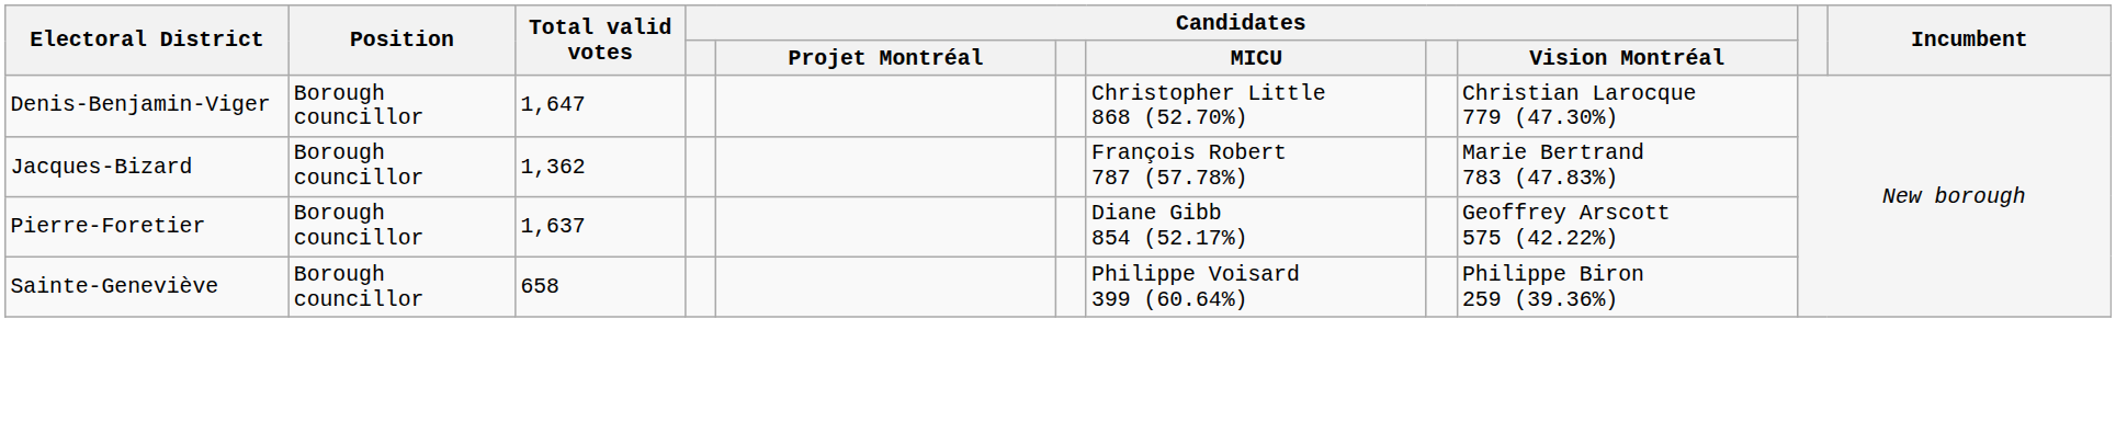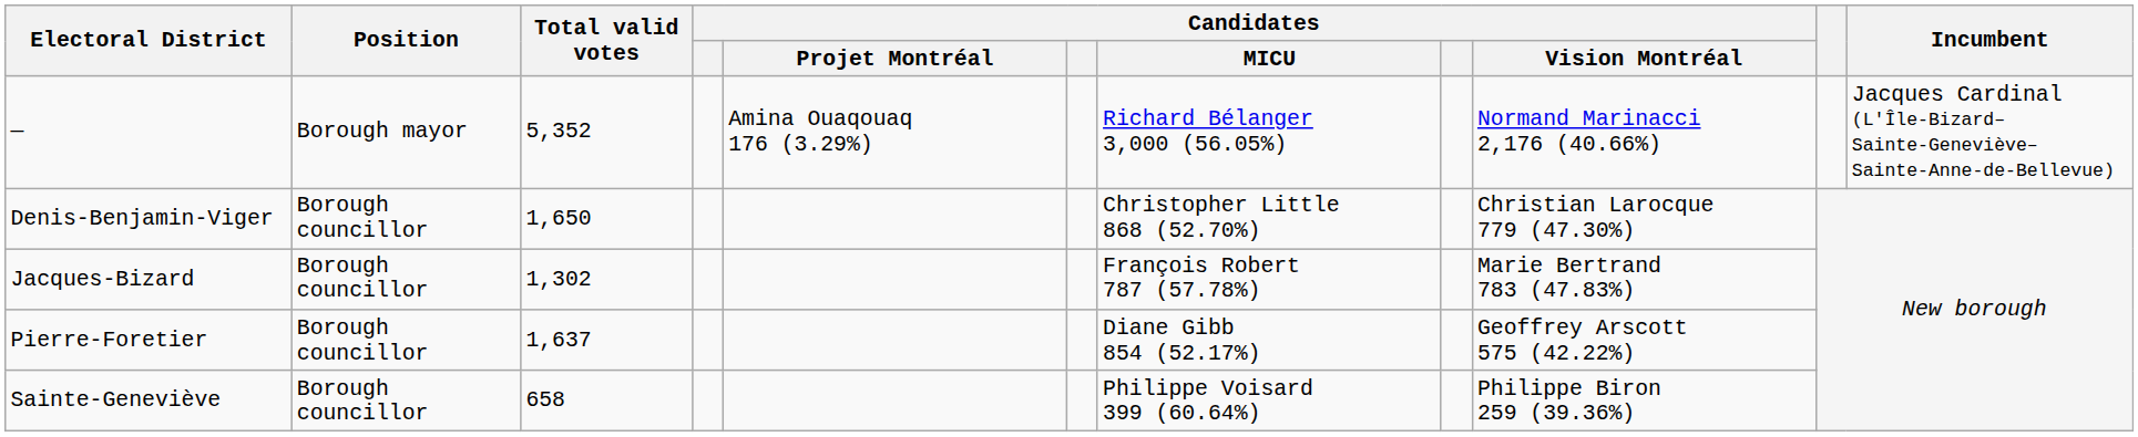 <table class="wikitable" width="100%">
 <tr>
 <th width=10% rowspan=2>Electoral District</th>
 <th width=8% rowspan=2>Position</th>
 <th width=6% rowspan=2>Total valid votes</th>
 <th colspan=6>Candidates</th>
 <th width=1% rowspan=2> </th>
 <th width=10% rowspan=2>Incumbent</th>
 </tr>
 <tr>
 <th width=1% > </th>
 <th width=12% ><span>Projet Montréal</span></th>
 <th width=1% > </th>
 <th width=12% >MICU</th>
 <th width=1% > </th>
 <th width=12% >Vision Montréal</th>
 </tr>
 <tr>
+<td>—</td>
+<td>Borough mayor</td>
+<td>5,352</td>
+<td></td>
+<td>Amina Ouaqouaq<br>176 (3.29%)</td>
+<td> </td>
+<td><a href='#'>Richard Bélanger</a><br>3,000 (56.05%)</td>
+<td></td>
+<td><a href='#'>Normand Marinacci</a><br>2,176 (40.66%)</td>
+<td> </td>
+<td>Jacques Cardinal<br><small>(L'Île-Bizard–<br>Sainte-Geneviève–<br>Sainte-Anne-de-Bellevue)</small></td>
+</tr>
+<tr>
 <td>Denis-Benjamin-Viger</td>
 <td>Borough councillor</td>
-<td>1,647</td>
+<td>1,650</td>
 <td></td>
 <td></td>
 <td> </td>
 <td>Christopher Little<br>868 (52.70%)</td>
 <td></td>
 <td>Christian Larocque<br>779 (47.30%)</td>
 <td colspan="2" rowspan="4" style="background:whitesmoke; text-align:center;"><em>New borough</em></td>
 </tr>
 <tr>
 <td>Jacques-Bizard</td>
 <td>Borough councillor</td>
-<td>1,362</td>
+<td>1,302</td>
 <td></td>
 <td></td>
 <td> </td>
 <td>François Robert<br>787 (57.78%)</td>
 <td></td>
 <td>Marie Bertrand<br>783 (47.83%)</td>
 </tr>
 <tr>
 <td>Pierre-Foretier</td>
 <td>Borough councillor</td>
 <td>1,637</td>
 <td></td>
 <td></td>
 <td> </td>
 <td>Diane Gibb<br>854 (52.17%)</td>
 <td></td>
 <td>Geoffrey Arscott<br>575 (42.22%)</td>
 </tr>
 <tr>
 <td>Sainte-Geneviève</td>
 <td>Borough councillor</td>
 <td>658</td>
 <td></td>
 <td></td>
 <td> </td>
 <td>Philippe Voisard<br>399 (60.64%)</td>
 <td></td>
 <td>Philippe Biron<br>259 (39.36%)</td>
 </tr>
 </table>
